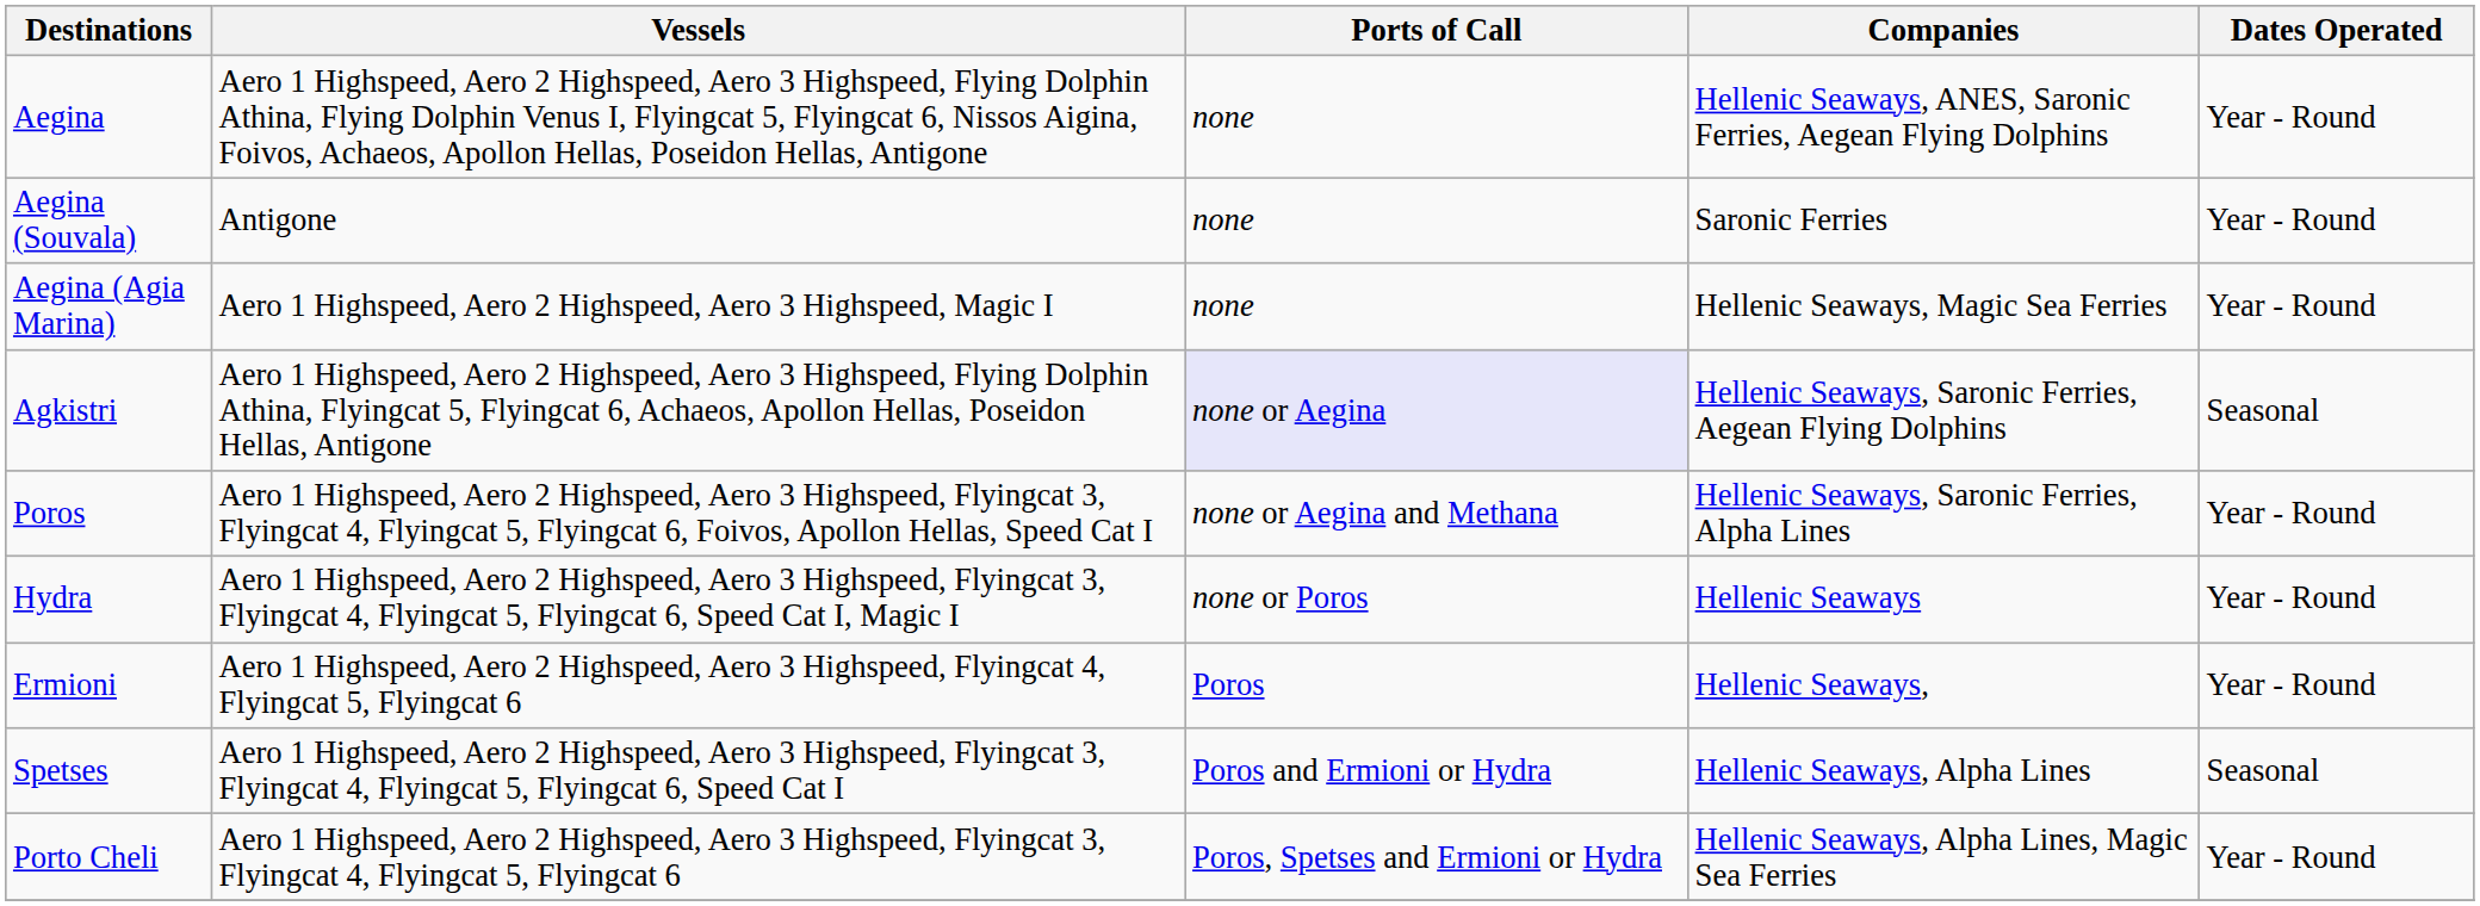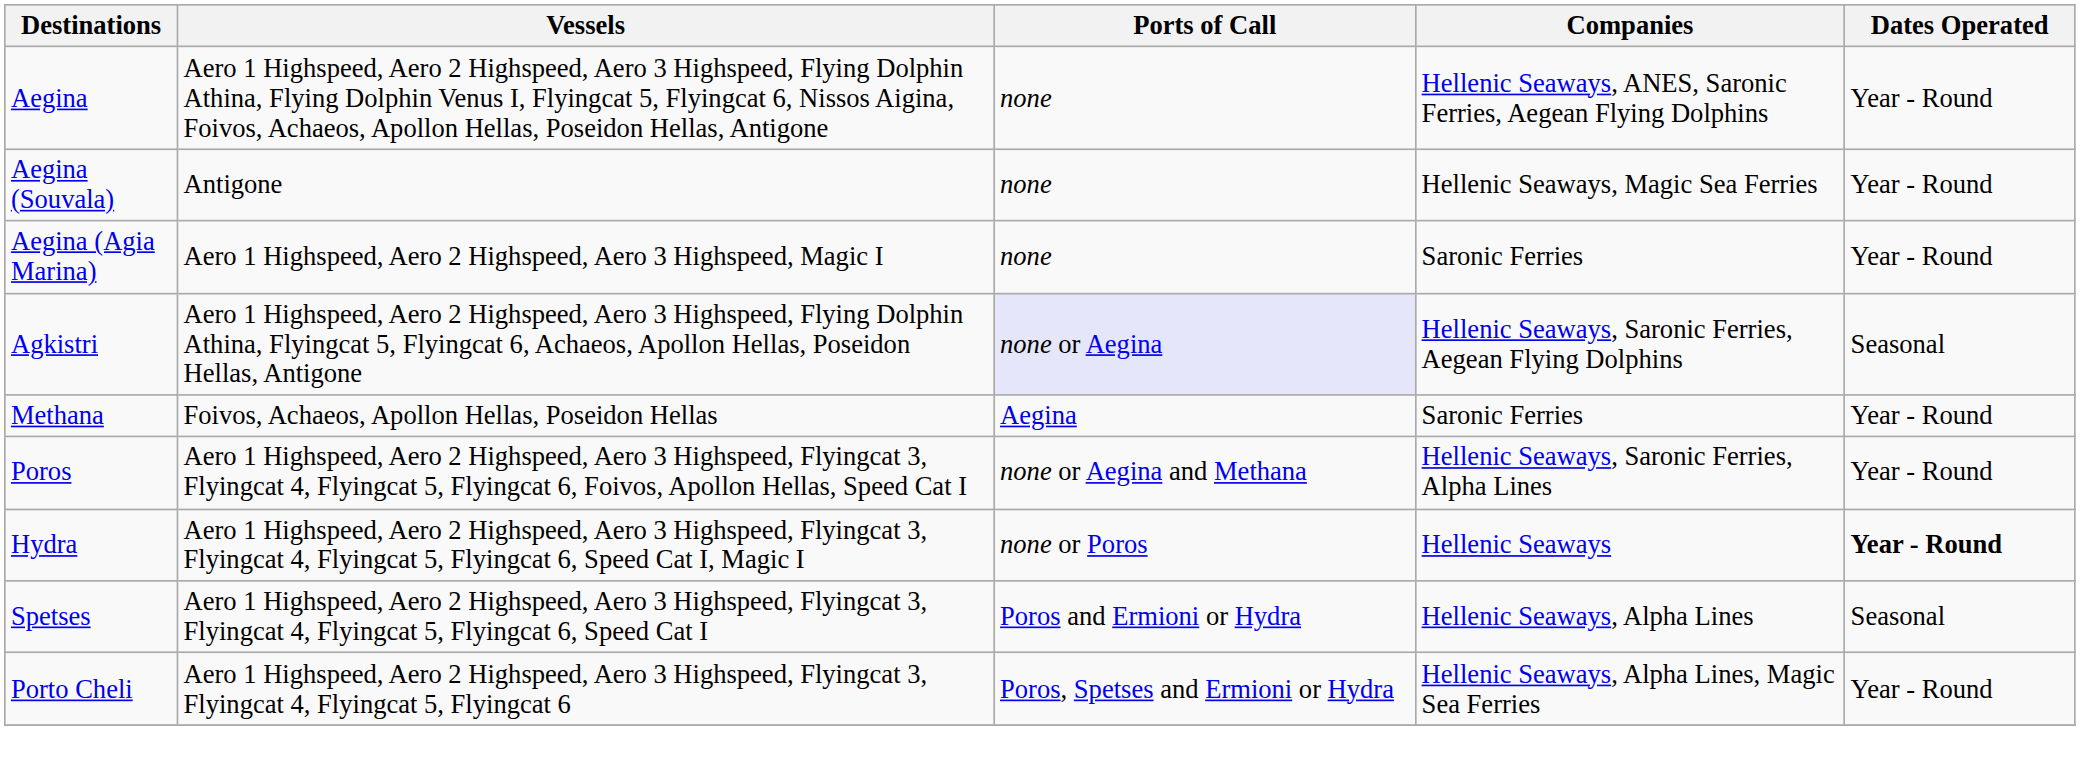 <table class="wikitable">
 <tr>
 <th scope="col" style="width: 100px;">Destinations</th>
 <th scope="col" style="width: 600px;">Vessels</th>
 <th scope="col" style="width: 300px;">Ports of Call</th>
 <th scope="col" style="width: 300px;">Companies</th>
 <th scope="col" style="width: 150px;">Dates Operated</th>
 </tr>
 <tr>
 <td><a href='#'>Aegina</a></td>
 <td>Aero 1 Highspeed, Aero 2 Highspeed, Aero 3 Highspeed, Flying Dolphin Athina, Flying Dolphin Venus I, Flyingcat 5, Flyingcat 6, Nissos Aigina, Foivos, Achaeos, Apollon Hellas, Poseidon Hellas, Antigone</td>
 <td><em>none</em></td>
 <td><a href='#'>Hellenic Seaways</a>, ANES, Saronic Ferries, Aegean Flying Dolphins</td>
 <td>Year - Round</td>
 </tr>
 <tr>
 <td><a href='#'>Aegina (Souvala)</a></td>
 <td>Antigone</td>
 <td><em>none</em></td>
-<td>Saronic Ferries</td>
+<td>Hellenic Seaways, Magic Sea Ferries</td>
 <td>Year - Round</td>
 </tr>
 <tr>
 <td><a href='#'>Aegina (Agia Marina)</a></td>
 <td>Aero 1 Highspeed, Aero 2 Highspeed, Aero 3 Highspeed, Magic I</td>
 <td><em>none</em></td>
-<td>Hellenic Seaways, Magic Sea Ferries</td>
+<td>Saronic Ferries</td>
 <td>Year - Round</td>
 </tr>
 <tr>
 <td><a href='#'>Agkistri</a></td>
 <td>Aero 1 Highspeed, Aero 2 Highspeed, Aero 3 Highspeed, Flying Dolphin Athina, Flyingcat 5, Flyingcat 6, Achaeos, Apollon Hellas, Poseidon Hellas, Antigone</td>
 <td style="background: lavender;"><em>none</em> or <a href='#'>Aegina</a></td>
 <td><a href='#'>Hellenic Seaways</a>, Saronic Ferries, Aegean Flying Dolphins</td>
 <td>Seasonal</td>
+</tr>
+<tr>
+<td><a href='#'>Methana</a></td>
+<td>Foivos, Achaeos, Apollon Hellas, Poseidon Hellas</td>
+<td><a href='#'>Aegina</a></td>
+<td>Saronic Ferries</td>
+<td>Year - Round</td>
 </tr>
 <tr>
 <td><a href='#'>Poros</a></td>
 <td>Aero 1 Highspeed, Aero 2 Highspeed, Aero 3 Highspeed, Flyingcat 3, Flyingcat 4, Flyingcat 5, Flyingcat 6, Foivos, Apollon Hellas, Speed Cat I</td>
 <td><em>none</em> or <a href='#'>Aegina</a> and <a href='#'>Methana</a></td>
 <td><a href='#'>Hellenic Seaways</a>, Saronic Ferries, Alpha Lines</td>
 <td>Year - Round</td>
 </tr>
 <tr>
 <td><a href='#'>Hydra</a></td>
 <td>Aero 1 Highspeed, Aero 2 Highspeed, Aero 3 Highspeed, Flyingcat 3, Flyingcat 4, Flyingcat 5, Flyingcat 6, Speed Cat I, Magic I</td>
 <td><em>none</em> or <a href='#'>Poros</a></td>
 <td><a href='#'>Hellenic Seaways</a></td>
-<td>Year - Round</td>
-</tr>
-<tr>
-<td><a href='#'>Ermioni</a></td>
-<td>Aero 1 Highspeed, Aero 2 Highspeed, Aero 3 Highspeed, Flyingcat 4, Flyingcat 5, Flyingcat 6</td>
-<td><a href='#'>Poros</a></td>
-<td><a href='#'>Hellenic Seaways</a>,</td>
-<td>Year - Round</td>
+<td><strong>Year - Round</strong></td>
 </tr>
 <tr>
 <td><a href='#'>Spetses</a></td>
 <td>Aero 1 Highspeed, Aero 2 Highspeed, Aero 3 Highspeed, Flyingcat 3, Flyingcat 4, Flyingcat 5, Flyingcat 6, Speed Cat I</td>
 <td><a href='#'>Poros</a> and <a href='#'>Ermioni</a> or <a href='#'>Hydra</a></td>
 <td><a href='#'>Hellenic Seaways</a>, Alpha Lines</td>
 <td>Seasonal</td>
 </tr>
 <tr>
 <td><a href='#'>Porto Cheli</a></td>
 <td>Aero 1 Highspeed, Aero 2 Highspeed, Aero 3 Highspeed, Flyingcat 3, Flyingcat 4, Flyingcat 5, Flyingcat 6</td>
 <td><a href='#'>Poros</a>, <a href='#'>Spetses</a> and <a href='#'>Ermioni</a> or <a href='#'>Hydra</a></td>
 <td><a href='#'>Hellenic Seaways</a>, Alpha Lines, Magic Sea Ferries</td>
 <td>Year - Round</td>
 </tr>
 <tr>
 </tr>
 </table>
